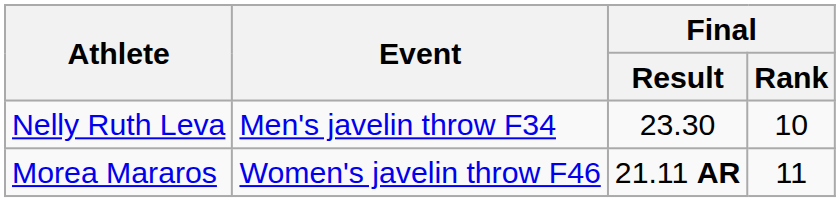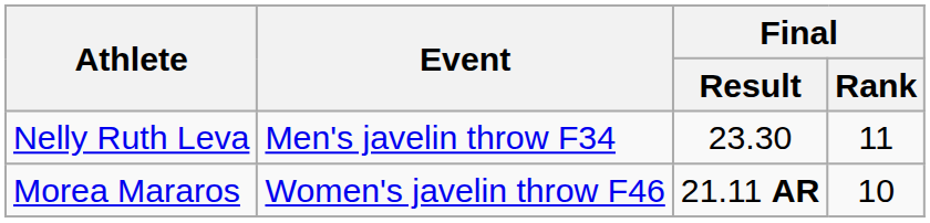 <table class=wikitable style="font-size:95%">
 <tr>
 <th rowspan="2">Athlete</th>
 <th rowspan="2">Event</th>
 <th colspan="3">Final</th>
 </tr>
 <tr>
 <th>Result</th>
 <th>Rank</th>
 </tr>
 <tr>
 <td><a href='#'>Nelly Ruth Leva</a></td>
 <td><a href='#'>Men's javelin throw F34</a></td>
 <td align=center>23.30</td>
-<td align=center>10</td>
+<td align=center>11</td>
 </tr>
 <tr>
 <td><a href='#'>Morea Mararos</a></td>
 <td><a href='#'>Women's javelin throw F46</a></td>
 <td align=center>21.11 <strong>AR</strong></td>
-<td align=center>11</td>
+<td align=center>10</td>
 </tr>
 </table>
